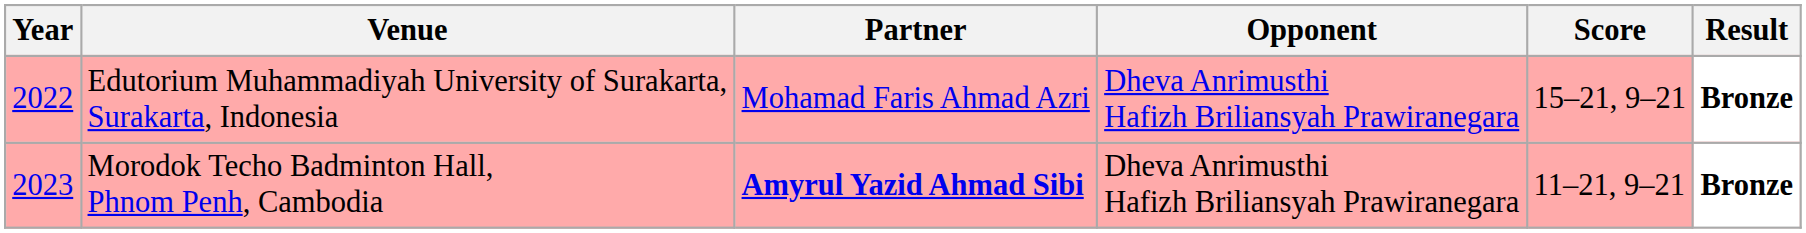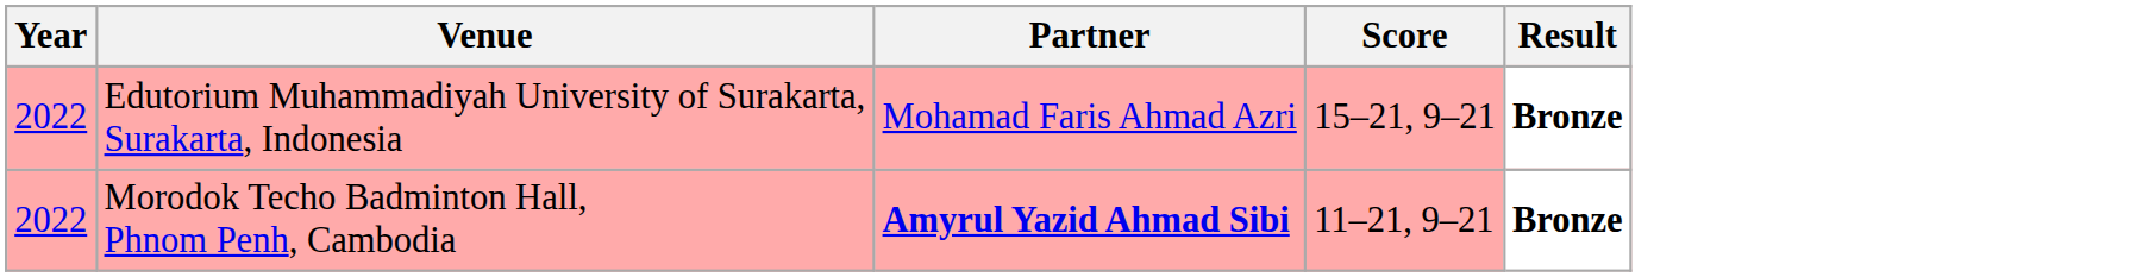 <table class="sortable wikitable" style="font-size: 90%;">
 <tr>
 <th>Year</th>
 <th>Venue</th>
 <th>Partner</th>
-<th>Opponent</th>
 <th>Score</th>
 <th>Result</th>
 </tr>
 <tr style="background:#FFAAAA">
 <td align="center"><a href='#'>2022</a></td>
 <td align="left">Edutorium Muhammadiyah University of Surakarta,<br><a href='#'>Surakarta</a>, Indonesia</td>
 <td align="left"> <a href='#'>Mohamad Faris Ahmad Azri</a></td>
-<td align="left"> <a href='#'>Dheva Anrimusthi</a><br> <a href='#'>Hafizh Briliansyah Prawiranegara</a></td>
 <td align="left">15–21, 9–21</td>
 <td style="text-align:left; background:white"> <strong>Bronze</strong></td>
 </tr>
 <tr style="background:#FFAAAA">
-<td align="center"><a href='#'>2023</a></td>
+<td align="center"><a href='#'>2022</a></td>
 <td align="left">Morodok Techo Badminton Hall,<br><a href='#'>Phnom Penh</a>, Cambodia</td>
 <td align="left"><strong> <a href='#'>Amyrul Yazid Ahmad Sibi</a></strong></td>
-<td align="left"> Dheva Anrimusthi<br> Hafizh Briliansyah Prawiranegara</td>
 <td align="left">11–21, 9–21</td>
 <td style="text-align:left; background:white"> <strong>Bronze</strong></td>
 </tr>
 </table>
